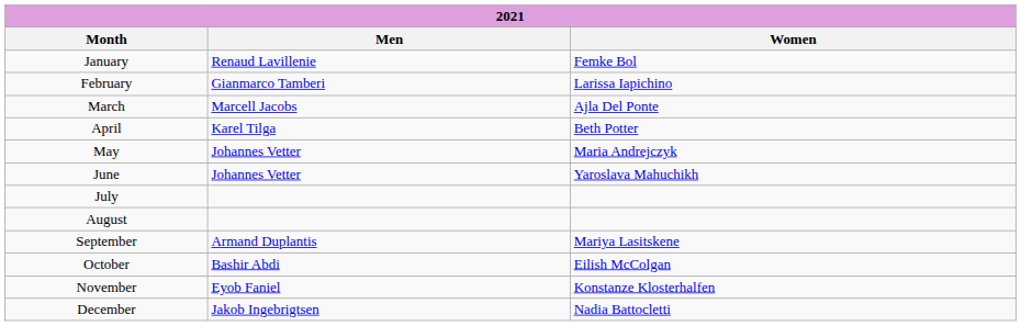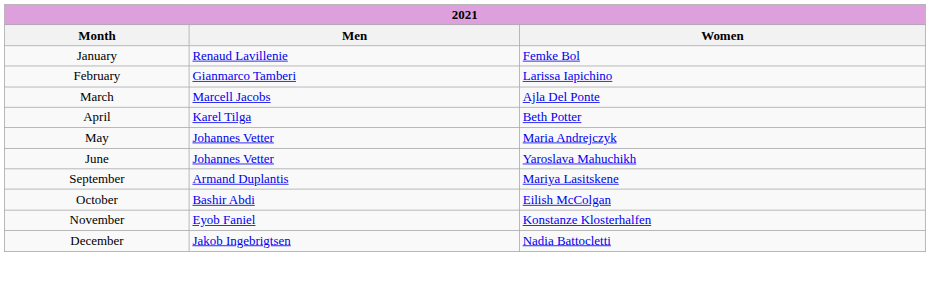 <table class="wikitable" width=90% style="font-size:100%; text-align:left;">
 <tr>
 <td colspan=3 bgcolor=plum align=center><strong>2021</strong></td>
 </tr>
 <tr>
 <th>Month</th>
 <th>Men</th>
 <th>Women</th>
 </tr>
 <tr>
 <td align=center>January</td>
 <td> <a href='#'>Renaud Lavillenie</a></td>
 <td> <a href='#'>Femke Bol</a></td>
 </tr>
 <tr>
 <td align=center>February</td>
 <td> <a href='#'>Gianmarco Tamberi</a></td>
 <td> <a href='#'>Larissa Iapichino</a></td>
 </tr>
 <tr>
 <td align=center>March</td>
 <td> <a href='#'>Marcell Jacobs</a></td>
 <td> <a href='#'>Ajla Del Ponte</a></td>
 </tr>
 <tr>
 <td align=center>April</td>
 <td> <a href='#'>Karel Tilga</a></td>
 <td> <a href='#'>Beth Potter</a></td>
 </tr>
 <tr>
 <td align=center>May</td>
 <td> <a href='#'>Johannes Vetter</a></td>
 <td> <a href='#'>Maria Andrejczyk</a></td>
 </tr>
 <tr>
 <td align=center>June</td>
 <td> <a href='#'>Johannes Vetter</a></td>
 <td> <a href='#'>Yaroslava Mahuchikh</a></td>
 </tr>
 <tr>
-<td align=center>July</td>
-<td></td>
-<td></td>
-</tr>
-<tr>
-<td align=center>August</td>
-<td></td>
-<td></td>
-</tr>
-<tr>
 <td align=center>September</td>
 <td> <a href='#'>Armand Duplantis</a></td>
 <td> <a href='#'>Mariya Lasitskene</a></td>
 </tr>
 <tr>
 <td align=center>October</td>
 <td> <a href='#'>Bashir Abdi</a></td>
 <td> <a href='#'>Eilish McColgan</a></td>
 </tr>
 <tr>
 <td align=center>November</td>
 <td> <a href='#'>Eyob Faniel</a></td>
 <td> <a href='#'>Konstanze Klosterhalfen</a></td>
 </tr>
 <tr>
 <td align=center>December</td>
 <td> <a href='#'>Jakob Ingebrigtsen</a></td>
 <td> <a href='#'>Nadia Battocletti</a></td>
 </tr>
 </table>
